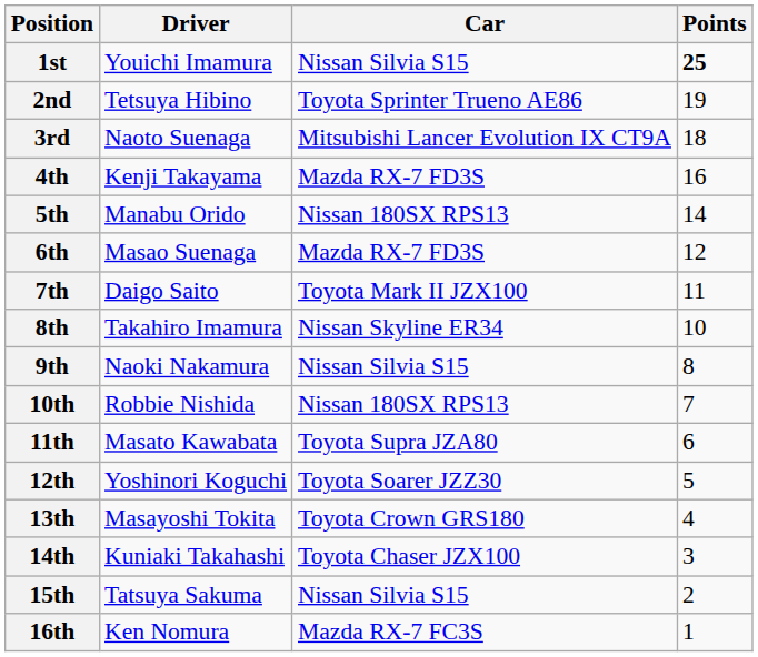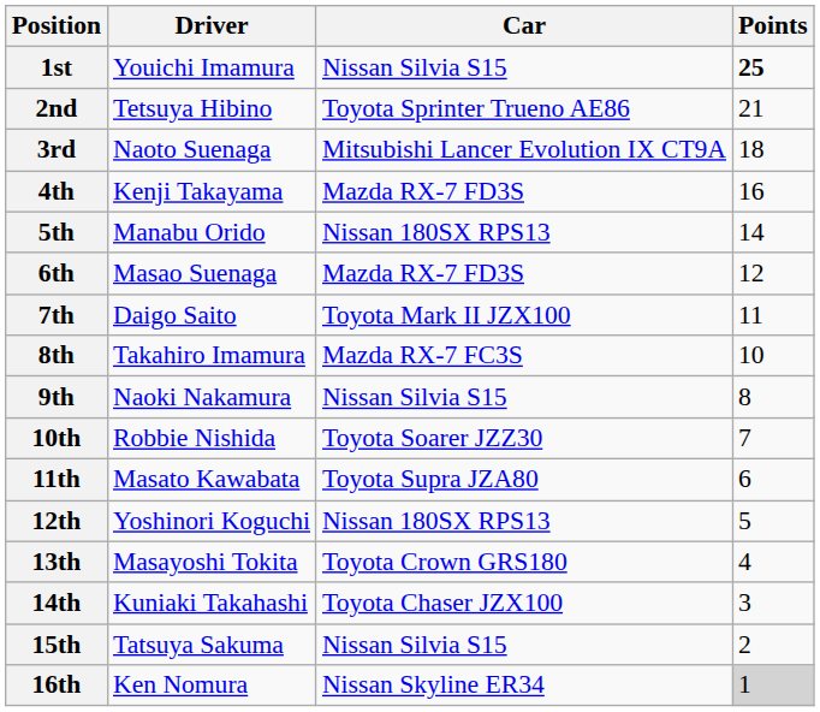 <table class="wikitable">
 <tr>
 <th>Position</th>
 <th>Driver</th>
 <th>Car</th>
 <th>Points</th>
 </tr>
 <tr>
 <th>1st</th>
 <td><a href='#'>Youichi Imamura</a></td>
 <td><a href='#'>Nissan Silvia S15</a></td>
 <td><strong>25</strong></td>
 </tr>
 <tr>
 <th>2nd</th>
 <td><a href='#'>Tetsuya Hibino</a></td>
 <td><a href='#'>Toyota Sprinter Trueno AE86</a></td>
-<td>19</td>
+<td>21</td>
 </tr>
 <tr>
 <th>3rd</th>
 <td><a href='#'>Naoto Suenaga</a></td>
 <td><a href='#'>Mitsubishi Lancer Evolution IX CT9A</a></td>
 <td>18</td>
 </tr>
 <tr>
 <th>4th</th>
 <td><a href='#'>Kenji Takayama</a></td>
 <td><a href='#'>Mazda RX-7 FD3S</a></td>
 <td>16</td>
 </tr>
 <tr>
 <th>5th</th>
 <td><a href='#'>Manabu Orido</a></td>
 <td><a href='#'>Nissan 180SX RPS13</a></td>
 <td>14</td>
 </tr>
 <tr>
 <th>6th</th>
 <td><a href='#'>Masao Suenaga</a></td>
 <td><a href='#'>Mazda RX-7 FD3S</a></td>
 <td>12</td>
 </tr>
 <tr>
 <th>7th</th>
 <td><a href='#'>Daigo Saito</a></td>
 <td><a href='#'>Toyota Mark II JZX100</a></td>
 <td>11</td>
 </tr>
 <tr>
 <th>8th</th>
 <td><a href='#'>Takahiro Imamura</a></td>
-<td><a href='#'>Nissan Skyline ER34</a></td>
+<td><a href='#'>Mazda RX-7 FC3S</a></td>
 <td>10</td>
 </tr>
 <tr>
 <th>9th</th>
 <td><a href='#'>Naoki Nakamura</a></td>
 <td><a href='#'>Nissan Silvia S15</a></td>
 <td>8</td>
 </tr>
 <tr>
 <th>10th</th>
 <td><a href='#'>Robbie Nishida</a></td>
-<td><a href='#'>Nissan 180SX RPS13</a></td>
+<td><a href='#'>Toyota Soarer JZZ30</a></td>
 <td>7</td>
 </tr>
 <tr>
 <th>11th</th>
 <td><a href='#'>Masato Kawabata</a></td>
 <td><a href='#'>Toyota Supra JZA80</a></td>
 <td>6</td>
 </tr>
 <tr>
 <th>12th</th>
 <td><a href='#'>Yoshinori Koguchi</a></td>
-<td><a href='#'>Toyota Soarer JZZ30</a></td>
+<td><a href='#'>Nissan 180SX RPS13</a></td>
 <td>5</td>
 </tr>
 <tr>
 <th>13th</th>
 <td><a href='#'>Masayoshi Tokita</a></td>
 <td><a href='#'>Toyota Crown GRS180</a></td>
 <td>4</td>
 </tr>
 <tr>
 <th>14th</th>
 <td><a href='#'>Kuniaki Takahashi</a></td>
 <td><a href='#'>Toyota Chaser JZX100</a></td>
 <td>3</td>
 </tr>
 <tr>
 <th>15th</th>
 <td><a href='#'>Tatsuya Sakuma</a></td>
 <td><a href='#'>Nissan Silvia S15</a></td>
 <td>2</td>
 </tr>
 <tr>
 <th>16th</th>
 <td><a href='#'>Ken Nomura</a></td>
-<td><a href='#'>Mazda RX-7 FC3S</a></td>
-<td>1</td>
+<td><a href='#'>Nissan Skyline ER34</a></td>
+<td style="background: lightgrey;">1</td>
 </tr>
 </table>
